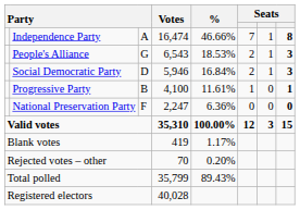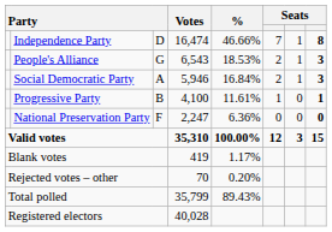 <table class="wikitable" border="1" style="text-align:right;">
 <tr>
 <th style="text-align:left;" valign=bottom rowspan=2 colspan=3>Party</th>
 <th align=center valign=bottom rowspan=2 width="50">Votes</th>
 <th align=center valign=bottom rowspan=2 width="50">%</th>
 <th colspan=3>Seats</th>
 </tr>
 <tr>
 <th align=center valign=bottom width="20"><small></small></th>
 <th align=center valign=bottom width="20"><small><a href='#'></a></small></th>
 <th align=center valign=bottom width="20"><small></small></th>
 </tr>
 <tr>
 <td></td>
 <td align=left><a href='#'>Independence Party</a></td>
-<td align=left>A</td>
+<td align=left>D</td>
 <td>16,474</td>
 <td>46.66%</td>
 <td>7</td>
 <td>1</td>
 <td><strong>8</strong></td>
 </tr>
 <tr>
 <td></td>
 <td align=left><a href='#'>People's Alliance</a></td>
 <td align=left>G</td>
 <td>6,543</td>
 <td>18.53%</td>
 <td>2</td>
 <td>1</td>
 <td><strong>3</strong></td>
 </tr>
 <tr>
 <td></td>
 <td align=left><a href='#'>Social Democratic Party</a></td>
-<td align=left>D</td>
+<td align=left>A</td>
 <td>5,946</td>
 <td>16.84%</td>
 <td>2</td>
 <td>1</td>
 <td><strong>3</strong></td>
 </tr>
 <tr>
 <td></td>
 <td align=left><a href='#'>Progressive Party</a></td>
 <td align=left>B</td>
 <td>4,100</td>
 <td>11.61%</td>
 <td>1</td>
 <td>0</td>
 <td><strong>1</strong></td>
 </tr>
 <tr>
 <td></td>
 <td align=left><a href='#'>National Preservation Party</a></td>
 <td align=left>F</td>
 <td>2,247</td>
 <td>6.36%</td>
 <td>0</td>
 <td>0</td>
 <td><strong>0</strong></td>
 </tr>
 <tr style="font-weight:bold">
 <td align=left colspan=3>Valid votes</td>
 <td>35,310</td>
 <td>100.00%</td>
 <td>12</td>
 <td>3</td>
 <td>15</td>
 </tr>
 <tr>
 <td align=left colspan=3>Blank votes</td>
 <td>419</td>
 <td>1.17%</td>
 <td></td>
 <td></td>
 <td></td>
 </tr>
 <tr>
 <td align=left colspan=3>Rejected votes – other</td>
 <td>70</td>
 <td>0.20%</td>
 <td></td>
 <td></td>
 <td></td>
 </tr>
 <tr>
 <td align=left colspan=3>Total polled</td>
 <td>35,799</td>
 <td>89.43%</td>
 <td></td>
 <td></td>
 <td></td>
 </tr>
 <tr>
 <td align=left colspan=3>Registered electors</td>
 <td>40,028</td>
 <td></td>
 <td></td>
 <td></td>
 <td></td>
 </tr>
 </table>
